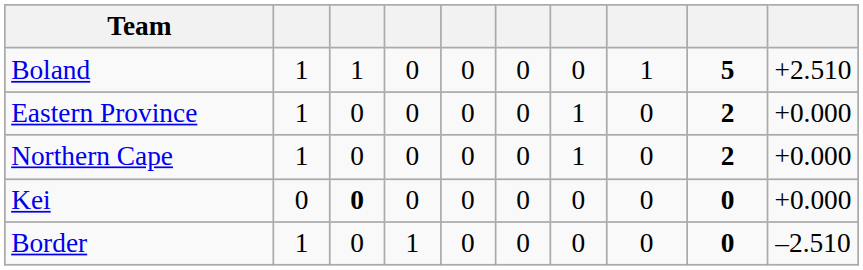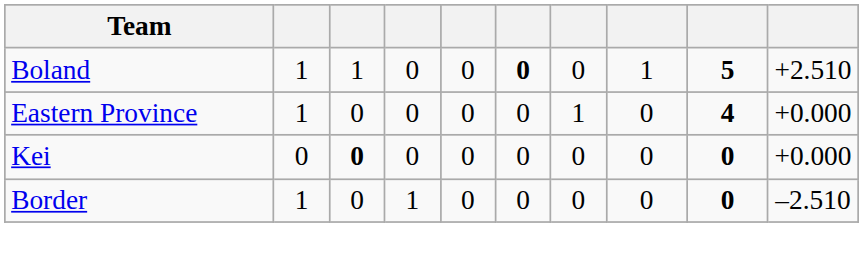 <table class="wikitable" style="text-align:center">
 <tr>
 <th width="150">Team</th>
 <th width="25"></th>
 <th width="25"></th>
 <th width="25"></th>
 <th width="25"></th>
 <th width="25"></th>
 <th width="25"></th>
 <th width="40"></th>
 <th width="40"></th>
 <th width="45"></th>
 </tr>
 <tr>
 <td style="text-align:left"><a href='#'>Boland</a></td>
 <td>1</td>
 <td>1</td>
 <td>0</td>
 <td>0</td>
-<td>0</td>
+<td><strong>0</strong></td>
 <td>0</td>
 <td>1</td>
 <td><strong>5</strong></td>
 <td>+2.510</td>
 </tr>
 <tr>
 <td style="text-align:left"><a href='#'>Eastern Province</a></td>
 <td>1</td>
 <td>0</td>
 <td>0</td>
 <td>0</td>
 <td>0</td>
 <td>1</td>
 <td>0</td>
-<td><strong>2</strong></td>
-<td>+0.000</td>
-</tr>
-<tr>
-<td style="text-align:left"><a href='#'>Northern Cape</a></td>
-<td>1</td>
-<td>0</td>
-<td>0</td>
-<td>0</td>
-<td>0</td>
-<td>1</td>
-<td>0</td>
-<td><strong>2</strong></td>
+<td><strong>4</strong></td>
 <td>+0.000</td>
 </tr>
 <tr>
 <td style="text-align:left"><a href='#'>Kei</a></td>
 <td>0</td>
 <td><strong>0</strong></td>
 <td>0</td>
 <td>0</td>
 <td>0</td>
 <td>0</td>
 <td>0</td>
 <td><strong>0</strong></td>
 <td>+0.000</td>
 </tr>
 <tr>
 <td style="text-align:left"><a href='#'>Border</a></td>
 <td>1</td>
 <td>0</td>
 <td>1</td>
 <td>0</td>
 <td>0</td>
 <td>0</td>
 <td>0</td>
 <td><strong>0</strong></td>
 <td>–2.510</td>
 </tr>
 </table>
